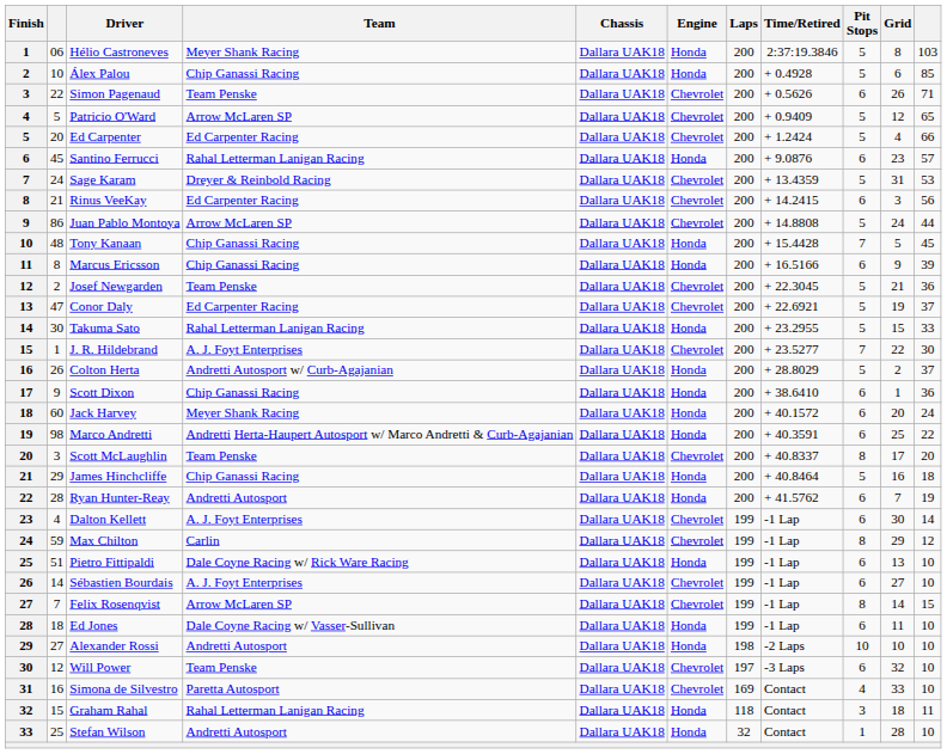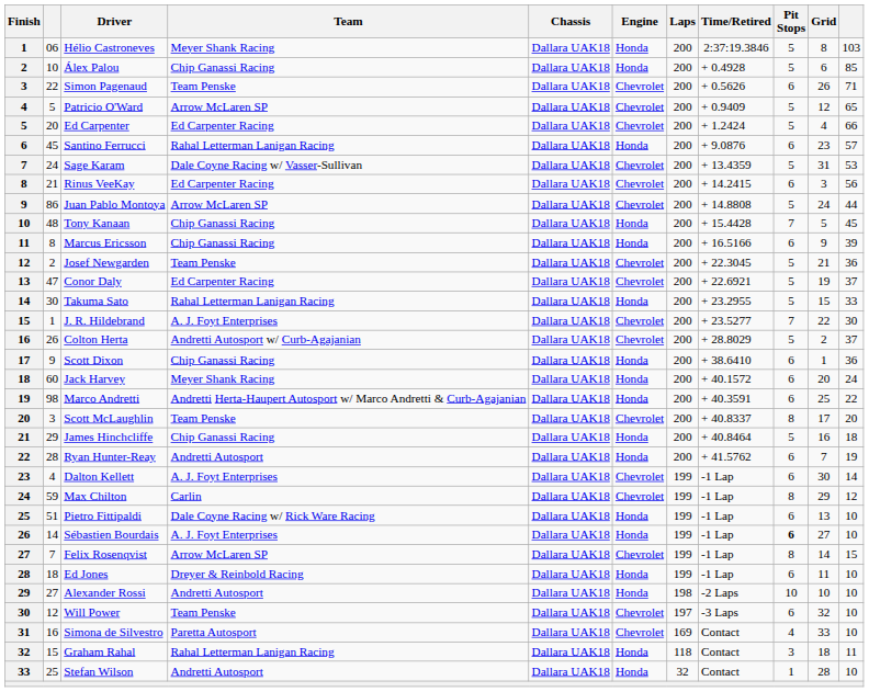 <table class="wikitable">
 <tr>
 <th>Finish</th>
 <th></th>
 <th>Driver</th>
 <th>Team</th>
 <th>Chassis</th>
 <th>Engine</th>
 <th>Laps</th>
 <th>Time/Retired</th>
 <th>Pit<br>Stops</th>
 <th>Grid</th>
 <th></th>
 </tr>
 <tr>
 <th>1</th>
 <td align=center>06</td>
 <td> <a href='#'>Hélio Castroneves</a> <strong></strong></td>
 <td><a href='#'>Meyer Shank Racing</a></td>
 <td><a href='#'>Dallara UAK18</a></td>
 <td><a href='#'>Honda</a></td>
 <td align=center>200</td>
 <td align=center>2:37:19.3846</td>
 <td align=center>5</td>
 <td align=center>8</td>
 <td align=center>103</td>
 </tr>
 <tr>
 <th>2</th>
 <td align=center>10</td>
 <td> <a href='#'>Álex Palou</a></td>
 <td><a href='#'>Chip Ganassi Racing</a></td>
 <td><a href='#'>Dallara UAK18</a></td>
 <td><a href='#'>Honda</a></td>
 <td align=center>200</td>
 <td>+ 0.4928</td>
 <td align=center>5</td>
 <td align=center>6</td>
 <td align=center>85</td>
 </tr>
 <tr>
 <th>3</th>
 <td align=center>22</td>
 <td> <a href='#'>Simon Pagenaud</a> <strong></strong></td>
 <td><a href='#'>Team Penske</a></td>
 <td><a href='#'>Dallara UAK18</a></td>
 <td><a href='#'>Chevrolet</a></td>
 <td align=center>200</td>
 <td>+ 0.5626</td>
 <td align=center>6</td>
 <td align=center>26</td>
 <td align=center>71</td>
 </tr>
 <tr>
 <th>4</th>
 <td align=center>5</td>
 <td> <a href='#'>Patricio O'Ward</a></td>
 <td><a href='#'>Arrow McLaren SP</a></td>
 <td><a href='#'>Dallara UAK18</a></td>
 <td><a href='#'>Chevrolet</a></td>
 <td align=center>200</td>
 <td>+ 0.9409</td>
 <td align=center>5</td>
 <td align=center>12</td>
 <td align=center>65</td>
 </tr>
 <tr>
 <th>5</th>
 <td align=center>20</td>
 <td> <a href='#'>Ed Carpenter</a></td>
 <td><a href='#'>Ed Carpenter Racing</a></td>
 <td><a href='#'>Dallara UAK18</a></td>
 <td><a href='#'>Chevrolet</a></td>
 <td align=center>200</td>
 <td>+ 1.2424</td>
 <td align=center>5</td>
 <td align=center>4</td>
 <td align=center>66</td>
 </tr>
 <tr>
 <th>6</th>
 <td align=center>45</td>
 <td> <a href='#'>Santino Ferrucci</a></td>
 <td><a href='#'>Rahal Letterman Lanigan Racing</a></td>
 <td><a href='#'>Dallara UAK18</a></td>
 <td><a href='#'>Honda</a></td>
 <td align=center>200</td>
 <td>+ 9.0876</td>
 <td align=center>6</td>
 <td align=center>23</td>
 <td align=center>57</td>
 </tr>
 <tr>
 <th>7</th>
 <td align=center>24</td>
 <td> <a href='#'>Sage Karam</a></td>
-<td><a href='#'>Dreyer & Reinbold Racing</a></td>
+<td><a href='#'>Dale Coyne Racing</a> w/ <a href='#'>Vasser</a>-Sullivan</td>
 <td><a href='#'>Dallara UAK18</a></td>
 <td><a href='#'>Chevrolet</a></td>
 <td align=center>200</td>
 <td>+ 13.4359</td>
 <td align=center>5</td>
 <td align=center>31</td>
 <td align=center>53</td>
 </tr>
 <tr>
 <th>8</th>
 <td align=center>21</td>
 <td> <a href='#'>Rinus VeeKay</a></td>
 <td><a href='#'>Ed Carpenter Racing</a></td>
 <td><a href='#'>Dallara UAK18</a></td>
 <td><a href='#'>Chevrolet</a></td>
 <td align=center>200</td>
 <td>+ 14.2415</td>
 <td align=center>6</td>
 <td align=center>3</td>
 <td align=center>56</td>
 </tr>
 <tr>
 <th>9</th>
 <td align=center>86</td>
 <td> <a href='#'>Juan Pablo Montoya</a> <strong></strong></td>
 <td><a href='#'>Arrow McLaren SP</a></td>
 <td><a href='#'>Dallara UAK18</a></td>
 <td><a href='#'>Chevrolet</a></td>
 <td align=center>200</td>
 <td>+ 14.8808</td>
 <td align=center>5</td>
 <td align=center>24</td>
 <td align=center>44</td>
 </tr>
 <tr>
 <th>10</th>
 <td align=center>48</td>
 <td> <a href='#'>Tony Kanaan</a> <strong></strong></td>
 <td><a href='#'>Chip Ganassi Racing</a></td>
 <td><a href='#'>Dallara UAK18</a></td>
 <td><a href='#'>Honda</a></td>
 <td align=center>200</td>
 <td>+ 15.4428</td>
 <td align=center>7</td>
 <td align=center>5</td>
 <td align=center>45</td>
 </tr>
 <tr>
 <th>11</th>
 <td align=center>8</td>
 <td> <a href='#'>Marcus Ericsson</a></td>
 <td><a href='#'>Chip Ganassi Racing</a></td>
 <td><a href='#'>Dallara UAK18</a></td>
 <td><a href='#'>Honda</a></td>
 <td align=center>200</td>
 <td>+ 16.5166</td>
 <td align=center>6</td>
 <td align=center>9</td>
 <td align=center>39</td>
 </tr>
 <tr>
 <th>12</th>
 <td align=center>2</td>
 <td> <a href='#'>Josef Newgarden</a></td>
 <td><a href='#'>Team Penske</a></td>
 <td><a href='#'>Dallara UAK18</a></td>
 <td><a href='#'>Chevrolet</a></td>
 <td align=center>200</td>
 <td>+ 22.3045</td>
 <td align=center>5</td>
 <td align=center>21</td>
 <td align=center>36</td>
 </tr>
 <tr>
 <th>13</th>
 <td align=center>47</td>
 <td> <a href='#'>Conor Daly</a></td>
 <td><a href='#'>Ed Carpenter Racing</a></td>
 <td><a href='#'>Dallara UAK18</a></td>
 <td><a href='#'>Chevrolet</a></td>
 <td align=center>200</td>
 <td>+ 22.6921</td>
 <td align=center>5</td>
 <td align=center>19</td>
 <td align=center>37</td>
 </tr>
 <tr>
 <th>14</th>
 <td align=center>30</td>
 <td> <a href='#'>Takuma Sato</a> <strong></strong></td>
 <td><a href='#'>Rahal Letterman Lanigan Racing</a></td>
 <td><a href='#'>Dallara UAK18</a></td>
 <td><a href='#'>Honda</a></td>
 <td align=center>200</td>
 <td>+ 23.2955</td>
 <td align=center>5</td>
 <td align=center>15</td>
 <td align=center>33</td>
 </tr>
 <tr>
 <th>15</th>
 <td align=center>1</td>
 <td> <a href='#'>J. R. Hildebrand</a></td>
 <td><a href='#'>A. J. Foyt Enterprises</a></td>
 <td><a href='#'>Dallara UAK18</a></td>
 <td><a href='#'>Chevrolet</a></td>
 <td align=center>200</td>
 <td>+ 23.5277</td>
 <td align=center>7</td>
 <td align=center>22</td>
 <td align=center>30</td>
 </tr>
 <tr>
 <th>16</th>
 <td align=center>26</td>
 <td> <a href='#'>Colton Herta</a></td>
 <td><a href='#'>Andretti Autosport</a> w/ <a href='#'>Curb-Agajanian</a></td>
 <td><a href='#'>Dallara UAK18</a></td>
-<td><a href='#'>Honda</a></td>
+<td><a href='#'>Chevrolet</a></td>
 <td align=center>200</td>
 <td>+ 28.8029</td>
 <td align=center>5</td>
 <td align=center>2</td>
 <td align=center>37</td>
 </tr>
 <tr>
 <th>17</th>
 <td align=center>9</td>
 <td> <a href='#'>Scott Dixon</a> <strong></strong></td>
 <td><a href='#'>Chip Ganassi Racing</a></td>
 <td><a href='#'>Dallara UAK18</a></td>
 <td><a href='#'>Honda</a></td>
 <td align=center>200</td>
 <td>+ 38.6410</td>
 <td align=center>6</td>
 <td align=center>1</td>
 <td align=center>36</td>
 </tr>
 <tr>
 <th>18</th>
 <td align=center>60</td>
 <td> <a href='#'>Jack Harvey</a></td>
 <td><a href='#'>Meyer Shank Racing</a></td>
 <td><a href='#'>Dallara UAK18</a></td>
 <td><a href='#'>Honda</a></td>
 <td align=center>200</td>
 <td>+ 40.1572</td>
 <td align=center>6</td>
 <td align=center>20</td>
 <td align=center>24</td>
 </tr>
 <tr>
 <th>19</th>
 <td align=center>98</td>
 <td> <a href='#'>Marco Andretti</a></td>
 <td><a href='#'>Andretti</a> <a href='#'>Herta-Haupert Autosport</a> w/ Marco Andretti & <a href='#'>Curb-Agajanian</a></td>
 <td><a href='#'>Dallara UAK18</a></td>
 <td><a href='#'>Honda</a></td>
 <td align=center>200</td>
 <td>+ 40.3591</td>
 <td align=center>6</td>
 <td align=center>25</td>
 <td align=center>22</td>
 </tr>
 <tr>
 <th>20</th>
 <td align=center>3</td>
 <td> <a href='#'>Scott McLaughlin</a> <strong></strong></td>
 <td><a href='#'>Team Penske</a></td>
 <td><a href='#'>Dallara UAK18</a></td>
 <td><a href='#'>Chevrolet</a></td>
 <td align=center>200</td>
 <td>+ 40.8337</td>
 <td align=center>8</td>
 <td align=center>17</td>
 <td align=center>20</td>
 </tr>
 <tr>
 <th>21</th>
 <td align=center>29</td>
 <td> <a href='#'>James Hinchcliffe</a></td>
 <td><a href='#'>Chip Ganassi Racing</a></td>
 <td><a href='#'>Dallara UAK18</a></td>
 <td><a href='#'>Honda</a></td>
 <td align=center>200</td>
 <td>+ 40.8464</td>
 <td align=center>5</td>
 <td align=center>16</td>
 <td align=center>18</td>
 </tr>
 <tr>
 <th>22</th>
 <td align=center>28</td>
 <td> <a href='#'>Ryan Hunter-Reay</a> <strong></strong></td>
 <td><a href='#'>Andretti Autosport</a></td>
 <td><a href='#'>Dallara UAK18</a></td>
 <td><a href='#'>Honda</a></td>
 <td align=center>200</td>
 <td>+ 41.5762</td>
 <td align=center>6</td>
 <td align=center>7</td>
 <td align=center>19</td>
 </tr>
 <tr>
 <th>23</th>
 <td align=center>4</td>
 <td> <a href='#'>Dalton Kellett</a></td>
 <td><a href='#'>A. J. Foyt Enterprises</a></td>
 <td><a href='#'>Dallara UAK18</a></td>
 <td><a href='#'>Chevrolet</a></td>
 <td align=center>199</td>
 <td>-1 Lap</td>
 <td align=center>6</td>
 <td align=center>30</td>
 <td align=center>14</td>
 </tr>
 <tr>
 <th>24</th>
 <td align=center>59</td>
 <td> <a href='#'>Max Chilton</a></td>
 <td><a href='#'>Carlin</a></td>
 <td><a href='#'>Dallara UAK18</a></td>
 <td><a href='#'>Chevrolet</a></td>
 <td align=center>199</td>
 <td>-1 Lap</td>
 <td align=center>8</td>
 <td align=center>29</td>
 <td align=center>12</td>
 </tr>
 <tr>
 <th>25</th>
 <td align=center>51</td>
 <td> <a href='#'>Pietro Fittipaldi</a> <strong></strong></td>
 <td><a href='#'>Dale Coyne Racing</a> w/ <a href='#'>Rick Ware Racing</a></td>
 <td><a href='#'>Dallara UAK18</a></td>
 <td><a href='#'>Honda</a></td>
 <td align=center>199</td>
 <td>-1 Lap</td>
 <td align=center>6</td>
 <td align=center>13</td>
 <td align=center>10</td>
 </tr>
 <tr>
 <th>26</th>
 <td align=center>14</td>
 <td> <a href='#'>Sébastien Bourdais</a></td>
 <td><a href='#'>A. J. Foyt Enterprises</a></td>
 <td><a href='#'>Dallara UAK18</a></td>
-<td><a href='#'>Chevrolet</a></td>
+<td><a href='#'>Honda</a></td>
 <td align=center>199</td>
 <td>-1 Lap</td>
-<td align=center>6</td>
+<td align=center><strong>6</strong></td>
 <td align=center>27</td>
 <td align=center>10</td>
 </tr>
 <tr>
 <th>27</th>
 <td align=center>7</td>
 <td> <a href='#'>Felix Rosenqvist</a></td>
 <td><a href='#'>Arrow McLaren SP</a></td>
 <td><a href='#'>Dallara UAK18</a></td>
 <td><a href='#'>Chevrolet</a></td>
 <td align=center>199</td>
 <td>-1 Lap</td>
 <td align=center>8</td>
 <td align=center>14</td>
 <td align=center>15</td>
 </tr>
 <tr>
 <th>28</th>
 <td align=center>18</td>
 <td> <a href='#'>Ed Jones</a></td>
-<td><a href='#'>Dale Coyne Racing</a> w/ <a href='#'>Vasser</a>-Sullivan</td>
+<td><a href='#'>Dreyer & Reinbold Racing</a></td>
 <td><a href='#'>Dallara UAK18</a></td>
 <td><a href='#'>Honda</a></td>
 <td align=center>199</td>
 <td>-1 Lap</td>
 <td align=center>6</td>
 <td align=center>11</td>
 <td align=center>10</td>
 </tr>
 <tr>
 <th>29</th>
 <td align=center>27</td>
 <td> <a href='#'>Alexander Rossi</a> <strong></strong></td>
 <td><a href='#'>Andretti Autosport</a></td>
 <td><a href='#'>Dallara UAK18</a></td>
 <td><a href='#'>Honda</a></td>
 <td align=center>198</td>
 <td>-2 Laps</td>
 <td align=center>10</td>
 <td align=center>10</td>
 <td align=center>10</td>
 </tr>
 <tr>
 <th>30</th>
 <td align=center>12</td>
 <td> <a href='#'>Will Power</a> <strong></strong></td>
 <td><a href='#'>Team Penske</a></td>
 <td><a href='#'>Dallara UAK18</a></td>
 <td><a href='#'>Chevrolet</a></td>
 <td align=center>197</td>
 <td>-3 Laps</td>
 <td align=center>6</td>
 <td align=center>32</td>
 <td align=center>10</td>
 </tr>
 <tr>
 <th>31</th>
 <td align=center>16</td>
 <td> <a href='#'>Simona de Silvestro</a></td>
 <td><a href='#'>Paretta Autosport</a></td>
 <td><a href='#'>Dallara UAK18</a></td>
 <td><a href='#'>Chevrolet</a></td>
 <td align=center>169</td>
 <td>Contact</td>
 <td align=center>4</td>
 <td align=center>33</td>
 <td align=center>10</td>
 </tr>
 <tr>
 <th>32</th>
 <td align=center>15</td>
 <td> <a href='#'>Graham Rahal</a></td>
 <td><a href='#'>Rahal Letterman Lanigan Racing</a></td>
 <td><a href='#'>Dallara UAK18</a></td>
 <td><a href='#'>Honda</a></td>
 <td align=center>118</td>
 <td>Contact</td>
 <td align=center>3</td>
 <td align=center>18</td>
 <td align=center>11</td>
 </tr>
 <tr>
 <th>33</th>
 <td align=center>25</td>
 <td> <a href='#'>Stefan Wilson</a></td>
 <td><a href='#'>Andretti Autosport</a></td>
 <td><a href='#'>Dallara UAK18</a></td>
 <td><a href='#'>Honda</a></td>
 <td align=center>32</td>
 <td>Contact</td>
 <td align=center>1</td>
 <td align=center>28</td>
 <td align=center>10</td>
 </tr>
 <tr>
 <th colspan=11></th>
 </tr>
 </table>
